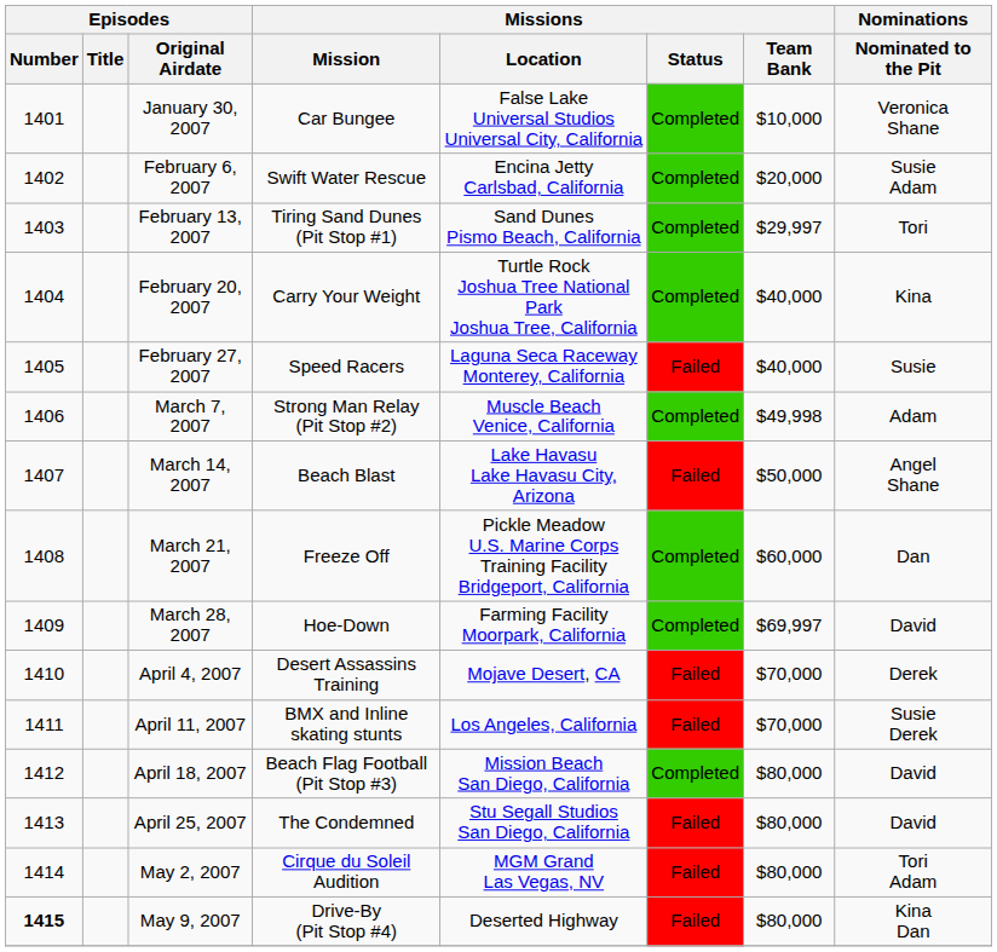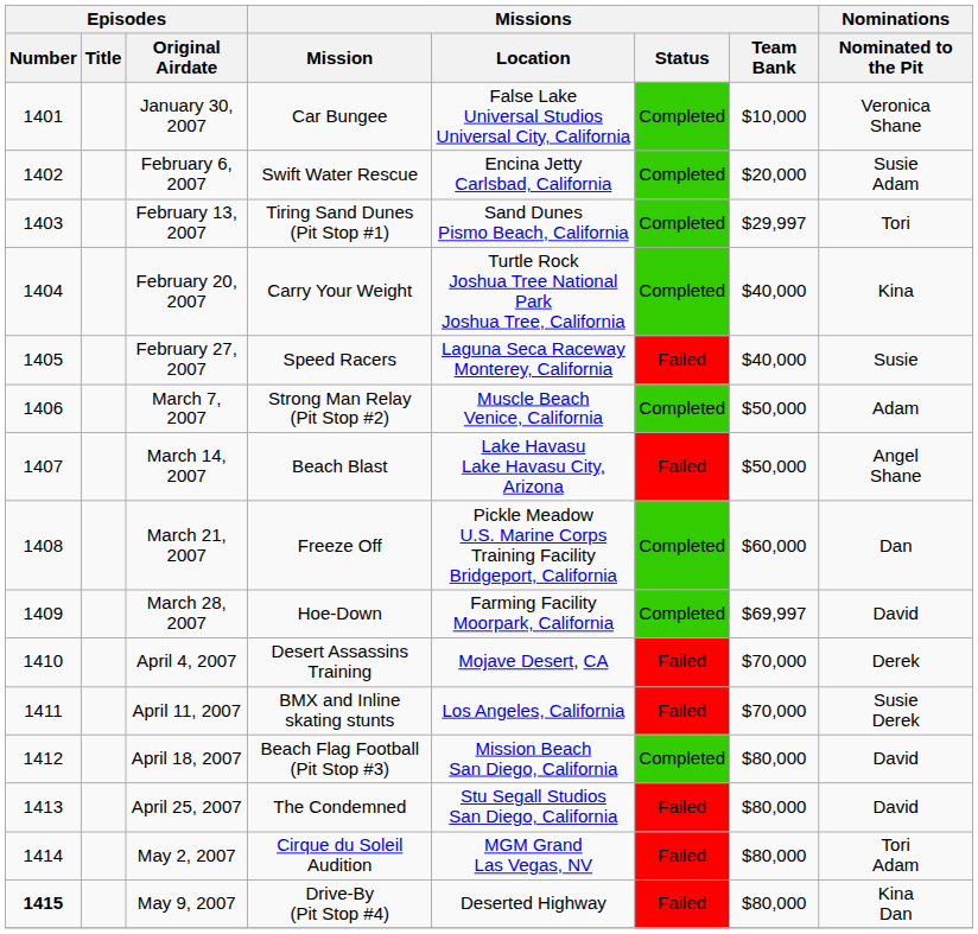 <table class="wikitable" style="text-align:center">
 <tr>
 <th colspan=3>Episodes</th>
 <th colspan=4>Missions</th>
 <th>Nominations</th>
 </tr>
 <tr>
 <th>Number</th>
 <th>Title</th>
 <th>Original Airdate</th>
 <th>Mission</th>
 <th>Location</th>
 <th>Status</th>
 <th>Team Bank</th>
 <th>Nominated to the Pit</th>
 </tr>
 <tr>
 <td>1401</td>
 <td><em></em></td>
 <td>January 30, 2007</td>
 <td>Car Bungee</td>
 <td>False Lake <br> <a href='#'>Universal Studios</a> <br> <a href='#'>Universal City, California</a></td>
 <td bgcolor="#33CC00">Completed</td>
 <td>$10,000</td>
 <td>Veronica <br>Shane</td>
 </tr>
 <tr>
 <td>1402</td>
 <td><em></em></td>
 <td>February 6, 2007</td>
 <td>Swift Water Rescue</td>
 <td>Encina Jetty <br> <a href='#'>Carlsbad, California</a></td>
 <td bgcolor="#33CC00">Completed</td>
 <td>$20,000</td>
 <td>Susie <br> Adam</td>
 </tr>
 <tr>
 <td>1403</td>
 <td><em></em></td>
 <td>February 13, 2007</td>
 <td>Tiring Sand Dunes <br>(Pit Stop #1)</td>
 <td>Sand Dunes <br> <a href='#'>Pismo Beach, California</a></td>
 <td bgcolor="#33CC00">Completed</td>
 <td>$29,997</td>
 <td>Tori</td>
 </tr>
 <tr>
 <td>1404</td>
 <td><em></em></td>
 <td>February 20, 2007</td>
 <td>Carry Your Weight</td>
 <td>Turtle Rock <br> <a href='#'>Joshua Tree National Park</a> <br> <a href='#'>Joshua Tree, California</a></td>
 <td bgcolor="#33CC00">Completed</td>
 <td>$40,000</td>
 <td>Kina</td>
 </tr>
 <tr>
 <td>1405</td>
 <td><em></em></td>
 <td>February 27, 2007</td>
 <td>Speed Racers</td>
 <td><a href='#'>Laguna Seca Raceway</a> <br> <a href='#'>Monterey, California</a></td>
 <td bgcolor="red">Failed</td>
 <td>$40,000</td>
 <td>Susie</td>
 </tr>
 <tr>
 <td>1406</td>
 <td></td>
 <td>March 7, 2007</td>
 <td>Strong Man Relay <br>(Pit Stop #2)</td>
 <td><a href='#'>Muscle Beach</a> <br> <a href='#'>Venice, California</a></td>
 <td bgcolor="#33CC00">Completed</td>
-<td>$49,998</td>
+<td>$50,000</td>
 <td>Adam</td>
 </tr>
 <tr>
 <td>1407</td>
 <td><em></em></td>
 <td>March 14, 2007</td>
 <td>Beach Blast</td>
 <td><a href='#'>Lake Havasu</a> <br> <a href='#'>Lake Havasu City, Arizona</a></td>
 <td bgcolor="red">Failed</td>
 <td>$50,000</td>
 <td>Angel <br>Shane</td>
 </tr>
 <tr>
 <td>1408</td>
 <td><em></em></td>
 <td>March 21, 2007</td>
 <td>Freeze Off</td>
 <td>Pickle Meadow <br><a href='#'>U.S. Marine Corps</a> Training Facility<br> <a href='#'>Bridgeport, California</a></td>
 <td bgcolor="#33CC00">Completed</td>
 <td>$60,000</td>
 <td>Dan</td>
 </tr>
 <tr>
 <td>1409</td>
 <td></td>
 <td>March 28, 2007</td>
 <td>Hoe-Down</td>
 <td>Farming Facility<br> <a href='#'>Moorpark, California</a></td>
 <td bgcolor="#33CC00">Completed</td>
 <td>$69,997</td>
 <td>David</td>
 </tr>
 <tr>
 <td>1410</td>
 <td><em></em></td>
 <td>April 4, 2007</td>
 <td>Desert Assassins Training</td>
 <td><a href='#'>Mojave Desert</a>, <a href='#'>CA</a></td>
 <td bgcolor="red">Failed</td>
 <td>$70,000</td>
 <td>Derek</td>
 </tr>
 <tr>
 <td>1411</td>
 <td><em></em></td>
 <td>April 11, 2007</td>
 <td>BMX and Inline skating stunts</td>
 <td><a href='#'>Los Angeles, California</a></td>
 <td bgcolor="red">Failed</td>
 <td>$70,000</td>
 <td>Susie <br>Derek</td>
 </tr>
 <tr>
 <td>1412</td>
 <td></td>
 <td>April 18, 2007</td>
 <td>Beach Flag Football<br>(Pit Stop #3)</td>
 <td><a href='#'>Mission Beach</a> <br><a href='#'>San Diego, California</a></td>
 <td bgcolor="#33CC00">Completed</td>
 <td>$80,000</td>
 <td>David</td>
 </tr>
 <tr>
 <td>1413</td>
 <td><em></em></td>
 <td>April 25, 2007</td>
 <td>The Condemned</td>
 <td><a href='#'>Stu Segall Studios</a> <br><a href='#'>San Diego, California</a></td>
 <td bgcolor="red">Failed</td>
 <td>$80,000</td>
 <td>David</td>
 </tr>
 <tr>
 <td>1414</td>
 <td><em></em></td>
 <td>May 2, 2007</td>
 <td><a href='#'>Cirque du Soleil</a> Audition</td>
 <td><a href='#'>MGM Grand</a> <br><a href='#'>Las Vegas, NV</a></td>
 <td bgcolor="red">Failed</td>
 <td>$80,000</td>
 <td>Tori <br> Adam</td>
 </tr>
 <tr>
 <td><strong>1415</strong></td>
 <td></td>
 <td>May 9, 2007</td>
 <td>Drive-By <br> (Pit Stop #4)</td>
 <td>Deserted Highway</td>
 <td bgcolor="red">Failed</td>
 <td>$80,000</td>
 <td>Kina <br> Dan</td>
 </tr>
 <tr>
 </tr>
 </table>
